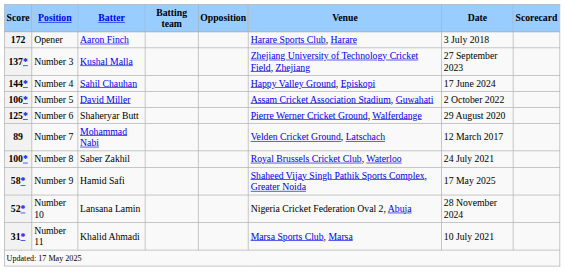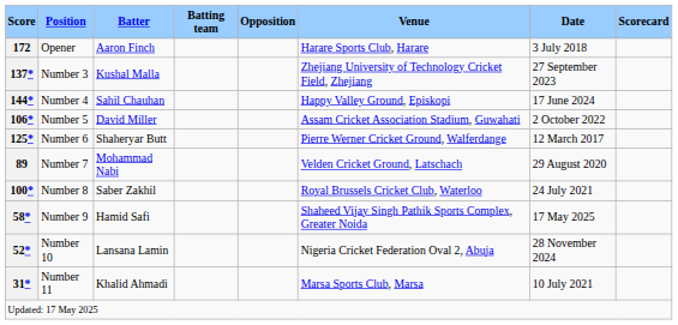 <table class="wikitable sortable defaultleft col7center" style="font-size: 95%">
 <tr>
 <th scope="col" style="background-color:#9cf;">Score</th>
 <th scope="col" style="background-color:#9cf;"><a href='#'>Position</a></th>
 <th scope="col" style="background-color:#9cf;"><a href='#'>Batter</a></th>
 <th scope="col" style="background-color:#9cf;">Batting team</th>
 <th scope="col" style="background-color:#9cf;">Opposition</th>
 <th scope="col" style="background-color:#9cf;">Venue</th>
 <th scope="col" style="background-color:#9cf;">Date</th>
 <th scope="col" style="background-color:#9cf;">Scorecard</th>
 </tr>
 <tr>
 <th scope="row">172</th>
 <td>Opener</td>
 <td><a href='#'>Aaron Finch</a></td>
 <td></td>
 <td></td>
 <td><a href='#'>Harare Sports Club</a>, <a href='#'>Harare</a></td>
 <td>3 July 2018</td>
 <td></td>
 </tr>
 <tr>
 <th scope="row">137<a href='#'>*</a></th>
 <td>Number 3</td>
 <td><a href='#'>Kushal Malla</a></td>
 <td></td>
 <td></td>
 <td><a href='#'>Zhejiang University of Technology Cricket Field</a>, <a href='#'>Zhejiang</a></td>
 <td>27 September 2023</td>
 <td></td>
 </tr>
 <tr>
 <th scope="row">144<a href='#'>*</a></th>
 <td>Number 4</td>
 <td><a href='#'>Sahil Chauhan</a></td>
 <td></td>
 <td></td>
 <td><a href='#'>Happy Valley Ground</a>, <a href='#'>Episkopi</a></td>
 <td>17 June 2024</td>
 <td></td>
 </tr>
 <tr>
 <th scope="row">106<a href='#'>*</a></th>
 <td>Number 5</td>
 <td><a href='#'>David Miller</a></td>
 <td></td>
 <td></td>
 <td><a href='#'>Assam Cricket Association Stadium</a>, <a href='#'>Guwahati</a></td>
 <td>2 October 2022</td>
 <td></td>
 </tr>
 <tr>
 <th scope="row">125<a href='#'>*</a></th>
 <td>Number 6</td>
 <td>Shaheryar Butt</td>
 <td></td>
 <td></td>
 <td><a href='#'>Pierre Werner Cricket Ground</a>, <a href='#'>Walferdange</a></td>
-<td>29 August 2020</td>
+<td>12 March 2017</td>
 <td></td>
 </tr>
 <tr>
 <th scope="row">89</th>
 <td>Number 7</td>
 <td><a href='#'>Mohammad Nabi</a></td>
 <td></td>
 <td></td>
 <td><a href='#'>Velden Cricket Ground</a>, <a href='#'>Latschach</a></td>
-<td>12 March 2017</td>
+<td>29 August 2020</td>
 <td></td>
 </tr>
 <tr>
 <th scope="row">100<a href='#'>*</a></th>
 <td>Number 8</td>
 <td>Saber Zakhil</td>
 <td></td>
 <td></td>
 <td><a href='#'>Royal Brussels Cricket Club</a>, <a href='#'>Waterloo</a></td>
 <td>24 July 2021</td>
 <td></td>
 </tr>
 <tr>
 <th scope="row">58<a href='#'>*</a></th>
 <td>Number 9</td>
 <td>Hamid Safi</td>
 <td></td>
 <td></td>
 <td><a href='#'>Shaheed Vijay Singh Pathik Sports Complex</a>, <a href='#'>Greater Noida</a></td>
 <td>17 May 2025</td>
 <td></td>
 </tr>
 <tr>
 <th scope="row">52<a href='#'>*</a></th>
 <td>Number 10</td>
 <td>Lansana Lamin</td>
 <td></td>
 <td></td>
 <td>Nigeria Cricket Federation Oval 2, <a href='#'>Abuja</a></td>
 <td>28 November 2024</td>
 <td></td>
 </tr>
 <tr>
 <th scope="row">31<a href='#'>*</a></th>
 <td>Number 11</td>
 <td>Khalid Ahmadi</td>
 <td></td>
 <td></td>
 <td><a href='#'>Marsa Sports Club</a>, <a href='#'>Marsa</a></td>
 <td>10 July 2021</td>
 <td></td>
 </tr>
 <tr class="sortbottom">
 <td colspan="8" style="text-align:left;" style="text-align:left;"><small>Updated: 17 May 2025</small></td>
 </tr>
 </table>
